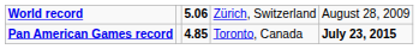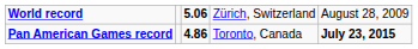 <table class="wikitable">
 <tr>
 <td><strong><a href='#'>World record</a></strong></td>
 <td></td>
 <td><strong>5.06</strong></td>
 <td><a href='#'>Zürich</a>, Switzerland</td>
 <td>August 28, 2009</td>
 </tr>
 <tr>
 <td><strong><a href='#'>Pan American Games record</a></strong></td>
 <td></td>
-<td><strong>4.85</strong></td>
+<td><strong>4.86</strong></td>
 <td><a href='#'>Toronto</a>, Canada</td>
 <td><strong>July 23, 2015</strong></td>
 </tr>
 </table>
